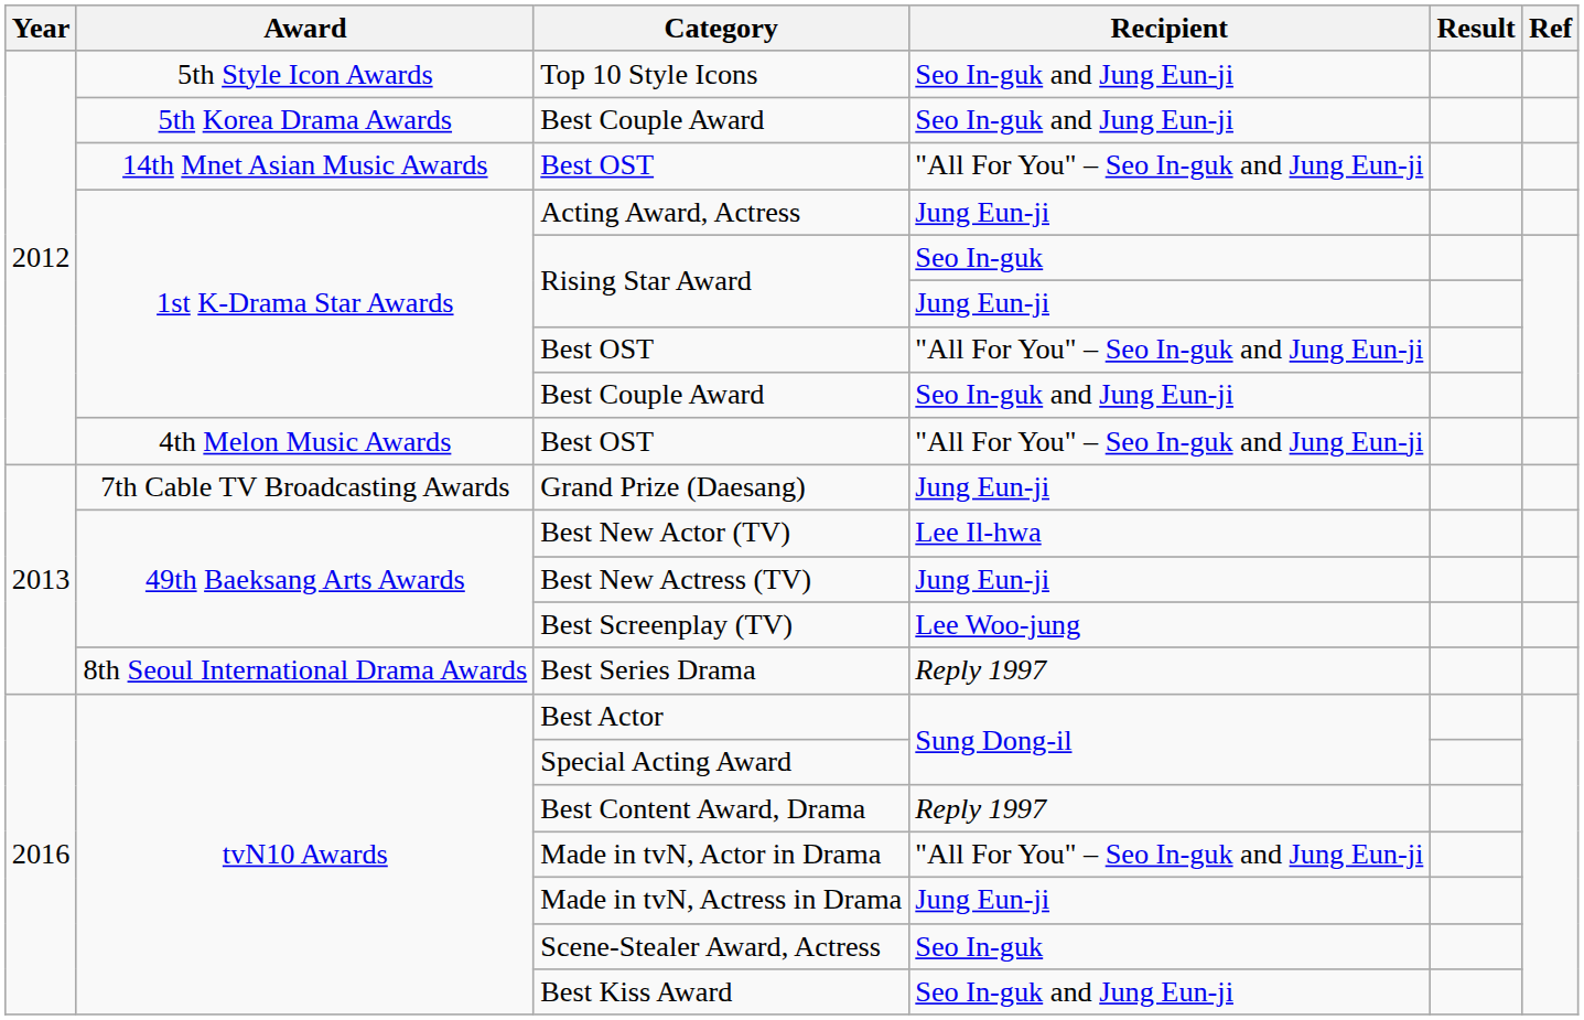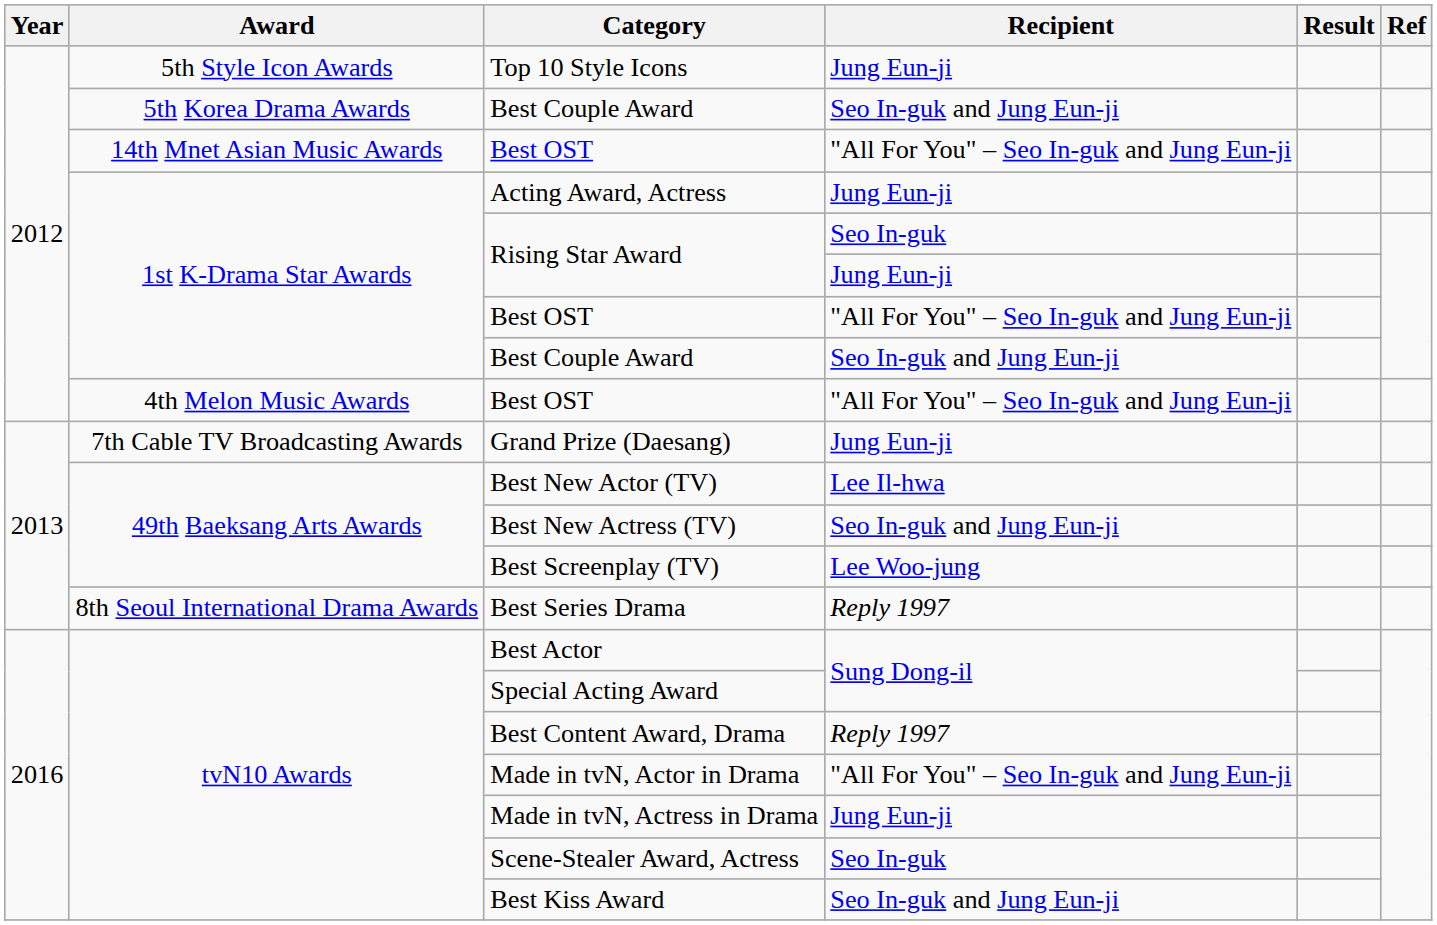 <table class="wikitable sortable jquery-tablesorter">
 <tr>
 <th>Year</th>
 <th>Award</th>
 <th>Category</th>
 <th>Recipient</th>
 <th>Result</th>
 <th>Ref</th>
 </tr>
 <tr>
 <td rowspan="9" style="text-align:center;">2012</td>
 <td style="text-align:center;">5th <a href='#'>Style Icon Awards</a></td>
 <td>Top 10 Style Icons</td>
-<td><a href='#'>Seo In-guk</a> and <a href='#'>Jung Eun-ji</a></td>
+<td><a href='#'>Jung Eun-ji</a></td>
 <td></td>
 <td align=center></td>
 </tr>
 <tr>
 <td style="text-align:center;"><a href='#'>5th</a> <a href='#'>Korea Drama Awards</a></td>
 <td>Best Couple Award</td>
 <td><a href='#'>Seo In-guk</a> and <a href='#'>Jung Eun-ji</a></td>
 <td></td>
 <td align=center></td>
 </tr>
 <tr>
 <td style="text-align:center;"><a href='#'>14th</a> <a href='#'>Mnet Asian Music Awards</a></td>
 <td><a href='#'>Best OST</a></td>
 <td>"All For You" – <a href='#'>Seo In-guk</a> and <a href='#'>Jung Eun-ji</a></td>
 <td></td>
 <td align=center></td>
 </tr>
 <tr>
 <td rowspan="5" style="text-align:center;"><a href='#'>1st</a> <a href='#'>K-Drama Star Awards</a></td>
 <td>Acting Award, Actress</td>
 <td><a href='#'>Jung Eun-ji</a></td>
 <td></td>
 <td></td>
 </tr>
 <tr>
 <td rowspan="2">Rising Star Award</td>
 <td><a href='#'>Seo In-guk</a></td>
 <td></td>
 <td rowspan="4" align=center></td>
 </tr>
 <tr>
 <td><a href='#'>Jung Eun-ji</a></td>
 <td></td>
 </tr>
 <tr>
 <td>Best OST</td>
 <td>"All For You" – <a href='#'>Seo In-guk</a> and <a href='#'>Jung Eun-ji</a></td>
 <td></td>
 </tr>
 <tr>
 <td>Best Couple Award</td>
 <td><a href='#'>Seo In-guk</a> and <a href='#'>Jung Eun-ji</a></td>
 <td></td>
 </tr>
 <tr>
 <td style="text-align:center;">4th <a href='#'>Melon Music Awards</a></td>
 <td>Best OST</td>
 <td>"All For You" – <a href='#'>Seo In-guk</a> and <a href='#'>Jung Eun-ji</a></td>
 <td></td>
 <td align=center></td>
 </tr>
 <tr>
 <td rowspan="5" style="text-align:center;">2013</td>
 <td style="text-align:center;">7th Cable TV Broadcasting Awards</td>
 <td>Grand Prize (Daesang)</td>
 <td><a href='#'>Jung Eun-ji</a></td>
 <td></td>
 <td></td>
 </tr>
 <tr>
 <td rowspan="3" style="text-align:center;"><a href='#'>49th</a> <a href='#'>Baeksang Arts Awards</a></td>
 <td>Best New Actor (TV)</td>
 <td><a href='#'>Lee Il-hwa</a></td>
 <td></td>
 <td style="text-align:center;"></td>
 </tr>
 <tr>
 <td>Best New Actress (TV)</td>
-<td><a href='#'>Jung Eun-ji</a></td>
+<td><a href='#'>Seo In-guk</a> and <a href='#'>Jung Eun-ji</a></td>
 <td></td>
 <td style="text-align:center;"></td>
 </tr>
 <tr>
 <td>Best Screenplay (TV)</td>
 <td><a href='#'>Lee Woo-jung</a></td>
 <td></td>
 <td style="text-align:center;"></td>
 </tr>
 <tr>
 <td style="text-align:center;">8th <a href='#'>Seoul International Drama Awards</a></td>
 <td>Best Series Drama</td>
 <td><em>Reply 1997</em></td>
 <td></td>
 <td style="text-align:center;"></td>
 </tr>
 <tr>
 <td rowspan="7" style="text-align:center;">2016</td>
 <td rowspan="7" style="text-align:center;"><a href='#'>tvN10 Awards</a></td>
 <td>Best Actor</td>
 <td rowspan="2"><a href='#'>Sung Dong-il</a></td>
 <td></td>
 <td rowspan="7" style="text-align:center;"></td>
 </tr>
 <tr>
 <td>Special Acting Award</td>
 <td></td>
 </tr>
 <tr>
 <td>Best Content Award, Drama</td>
 <td><em>Reply 1997</em></td>
 <td></td>
 </tr>
 <tr>
 <td>Made in tvN, Actor in Drama</td>
 <td>"All For You" – <a href='#'>Seo In-guk</a> and <a href='#'>Jung Eun-ji</a></td>
 <td></td>
 </tr>
 <tr>
 <td>Made in tvN, Actress in Drama</td>
 <td><a href='#'>Jung Eun-ji</a></td>
 <td></td>
 </tr>
 <tr>
 <td>Scene-Stealer Award, Actress</td>
 <td><a href='#'>Seo In-guk</a></td>
 <td></td>
 </tr>
 <tr>
 <td>Best Kiss Award</td>
 <td><a href='#'>Seo In-guk</a> and <a href='#'>Jung Eun-ji</a></td>
 <td></td>
 </tr>
 </table>
